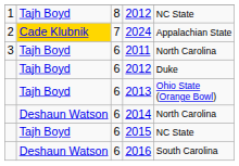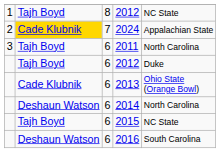 <table class="wikitable">
 <tr>
 </tr>
 <tr>
 <td>1</td>
 <td><a href='#'>Tajh Boyd</a></td>
 <td><abbr>8</abbr></td>
 <td><a href='#'>2012</a></td>
 <td style="font-size:80%;">NC State</td>
 </tr>
 <tr>
 <td>2</td>
 <td style="background: gold;"><a href='#'>Cade Klubnik</a></td>
 <td><abbr>7</abbr></td>
 <td><a href='#'>2024</a></td>
 <td style="font-size:80%;">Appalachian State</td>
 </tr>
 <tr>
 <td>3</td>
 <td><a href='#'>Tajh Boyd</a></td>
 <td><abbr>6</abbr></td>
 <td><a href='#'>2011</a></td>
 <td style="font-size:80%;">North Carolina</td>
 </tr>
 <tr>
 <td></td>
 <td><a href='#'>Tajh Boyd</a></td>
 <td><abbr>6</abbr></td>
 <td><a href='#'>2012</a></td>
 <td style="font-size:80%;">Duke</td>
 </tr>
 <tr>
 <td></td>
-<td><a href='#'>Tajh Boyd</a></td>
+<td><a href='#'>Cade Klubnik</a></td>
 <td><abbr>6</abbr></td>
 <td><a href='#'>2013</a></td>
 <td style="font-size:80%;"><a href='#'>Ohio State</a><br>(<a href='#'>Orange Bowl</a>)</td>
 </tr>
 <tr>
 <td></td>
 <td><a href='#'>Deshaun Watson</a></td>
 <td><abbr>6</abbr></td>
 <td><a href='#'>2014</a></td>
 <td style="font-size:80%;">North Carolina</td>
 </tr>
 <tr>
 <td></td>
 <td><a href='#'>Tajh Boyd</a></td>
 <td><abbr>6</abbr></td>
 <td><a href='#'>2015</a></td>
 <td style="font-size:80%;">NC State</td>
 </tr>
 <tr>
 <td></td>
 <td><a href='#'>Deshaun Watson</a></td>
 <td><abbr>6</abbr></td>
 <td><a href='#'>2016</a></td>
 <td style="font-size:80%;">South Carolina</td>
 </tr>
 </table>
